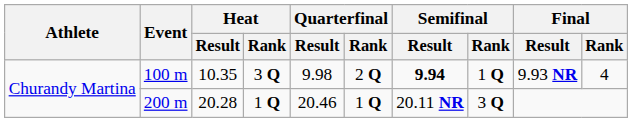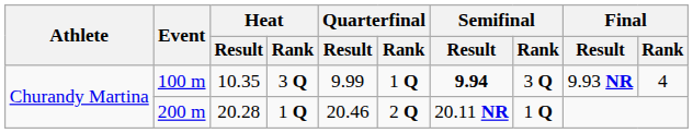 <table class=wikitable style="font-size:90%">
 <tr>
 <th rowspan="2">Athlete</th>
 <th rowspan="2">Event</th>
 <th colspan="2">Heat</th>
 <th colspan="2">Quarterfinal</th>
 <th colspan="2">Semifinal</th>
 <th colspan="2">Final</th>
 </tr>
 <tr style="font-size:95%">
 <th>Result</th>
 <th>Rank</th>
 <th>Result</th>
 <th>Rank</th>
 <th>Result</th>
 <th>Rank</th>
 <th>Result</th>
 <th>Rank</th>
 </tr>
 <tr align=center>
 <td align=left rowspan=2><a href='#'>Churandy Martina</a></td>
 <td align=left><a href='#'>100 m</a></td>
 <td>10.35</td>
 <td>3 <strong>Q</strong></td>
-<td>9.98</td>
-<td>2 <strong>Q</strong></td>
+<td>9.99</td>
+<td>1 <strong>Q</strong></td>
 <td><strong>9.94</strong></td>
-<td>1 <strong>Q</strong></td>
+<td>3 <strong>Q</strong></td>
 <td>9.93 <strong><a href='#'>NR</a></strong></td>
 <td>4</td>
 </tr>
 <tr align=center>
 <td align=left><a href='#'>200 m</a></td>
 <td>20.28</td>
 <td>1 <strong>Q</strong></td>
 <td>20.46</td>
+<td>2 <strong>Q</strong></td>
+<td>20.11 <strong><a href='#'>NR</a></strong></td>
 <td>1 <strong>Q</strong></td>
-<td>20.11 <strong><a href='#'>NR</a></strong></td>
-<td>3 <strong>Q</strong></td>
 <td colspan=2></td>
 </tr>
 </table>
